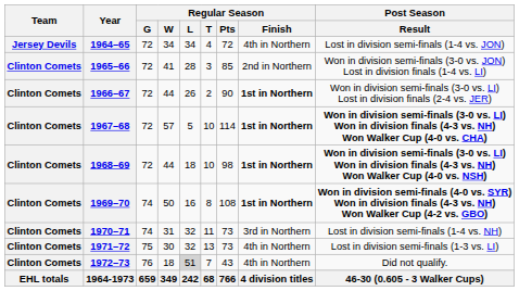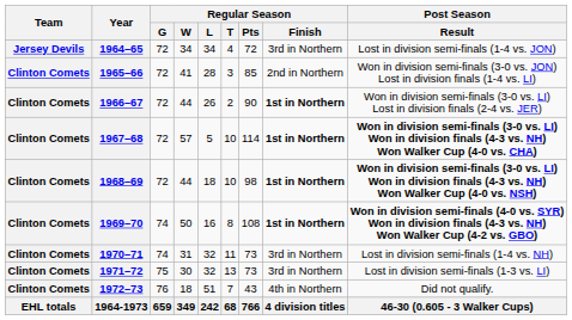 <table class="wikitable" style="font-size: 95%; text-align:center;">
 <tr>
 <th rowspan="2">Team</th>
 <th rowspan="2">Year</th>
 <th colspan="6">Regular Season</th>
 <th colspan="1">Post Season</th>
 </tr>
 <tr>
 <th>G</th>
 <th>W</th>
 <th>L</th>
 <th>T</th>
 <th>Pts</th>
 <th>Finish</th>
 <th>Result</th>
 </tr>
 <tr>
 <th><a href='#'>Jersey Devils</a></th>
 <th><a href='#'>1964–65</a></th>
 <td>72</td>
 <td>34</td>
 <td>34</td>
 <td>4</td>
 <td>72</td>
-<td>4th in Northern</td>
+<td>3rd in Northern</td>
 <td>Lost in division semi-finals (1-4 vs. <a href='#'>JON</a>)</td>
 </tr>
 <tr>
 <th><a href='#'>Clinton Comets</a></th>
 <th><a href='#'>1965–66</a></th>
 <td>72</td>
 <td>41</td>
 <td>28</td>
 <td>3</td>
 <td>85</td>
 <td>2nd in Northern</td>
 <td>Won in division semi-finals (3-0 vs. <a href='#'>JON</a>) <br> Lost in division finals (1-4 vs. <a href='#'>LI</a>)</td>
 </tr>
 <tr>
 <th>Clinton Comets</th>
 <th><a href='#'>1966–67</a></th>
 <td>72</td>
 <td>44</td>
 <td>26</td>
 <td>2</td>
 <td>90</td>
 <td><strong>1st in Northern</strong></td>
 <td>Won in division semi-finals (3-0 vs. <a href='#'>LI</a>) <br> Lost in division finals (2-4 vs. <a href='#'>JER</a>)</td>
 </tr>
 <tr>
 <th>Clinton Comets</th>
 <th><a href='#'>1967–68</a></th>
 <td>72</td>
 <td>57</td>
 <td>5</td>
 <td>10</td>
 <td>114</td>
 <td><strong>1st in Northern</strong></td>
 <td><strong>Won in division semi-finals (3-0 vs. <a href='#'>LI</a>) <br> Won in division finals (4-3 vs. <a href='#'>NH</a>) <br> Won Walker Cup (4-0 vs. <a href='#'>CHA</a>)</strong></td>
 </tr>
 <tr>
 <th>Clinton Comets</th>
 <th><a href='#'>1968–69</a></th>
 <td>72</td>
 <td>44</td>
 <td>18</td>
 <td>10</td>
 <td>98</td>
 <td><strong>1st in Northern</strong></td>
 <td><strong>Won in division semi-finals (3-0 vs. <a href='#'>LI</a>) <br> Won in division finals (4-3 vs. <a href='#'>NH</a>) <br> Won Walker Cup (4-0 vs. <a href='#'>NSH</a>)</strong></td>
 </tr>
 <tr>
 <th>Clinton Comets</th>
 <th><a href='#'>1969–70</a></th>
 <td>74</td>
 <td>50</td>
 <td>16</td>
 <td>8</td>
 <td>108</td>
 <td><strong>1st in Northern</strong></td>
 <td><strong>Won in division semi-finals (4-0 vs. <a href='#'>SYR</a>) <br> Won in division finals (4-3 vs. <a href='#'>NH</a>) <br> Won Walker Cup (4-2 vs. <a href='#'>GBO</a>)</strong></td>
 </tr>
 <tr>
 <th>Clinton Comets</th>
 <th><a href='#'>1970–71</a></th>
 <td>74</td>
 <td>31</td>
 <td>32</td>
 <td>11</td>
 <td>73</td>
 <td>3rd in Northern</td>
 <td>Lost in division semi-finals (1-4 vs. <a href='#'>NH</a>)</td>
 </tr>
 <tr>
 <th>Clinton Comets</th>
 <th><a href='#'>1971–72</a></th>
 <td>75</td>
 <td>30</td>
 <td>32</td>
 <td>13</td>
 <td>73</td>
-<td>4th in Northern</td>
+<td>3rd in Northern</td>
 <td>Lost in division semi-finals (1-3 vs. <a href='#'>LI</a>)</td>
 </tr>
 <tr>
 <th>Clinton Comets</th>
 <th><a href='#'>1972–73</a></th>
 <td>76</td>
 <td>18</td>
-<td style="background: lightgrey;">51</td>
+<td>51</td>
 <td>7</td>
 <td>43</td>
 <td>4th in Northern</td>
 <td>Did not qualify.</td>
 </tr>
 <tr align="centre" bgcolor="#dddddd">
 <th>EHL totals</th>
 <th>1964-1973</th>
 <th>659</th>
 <th>349</th>
 <th>242</th>
 <th>68</th>
 <th>766</th>
 <th><strong>4 division titles</strong></th>
 <th>46-30 (0.605 - 3 Walker Cups)</th>
 </tr>
 </table>
